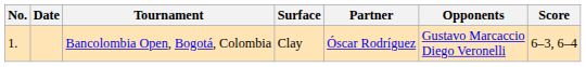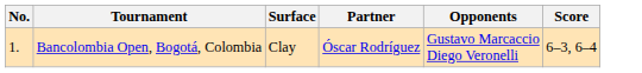 <table class="sortable wikitable">
 <tr>
 <th>No.</th>
-<th>Date</th>
 <th>Tournament</th>
 <th>Surface</th>
 <th>Partner</th>
 <th>Opponents</th>
 <th class="unsortable">Score</th>
 </tr>
 <tr style="background:moccasin;">
 <td>1.</td>
-<td></td>
 <td><a href='#'>Bancolombia Open</a>, <a href='#'>Bogotá</a>, Colombia</td>
 <td>Clay</td>
 <td> <a href='#'>Óscar Rodríguez</a></td>
 <td> <a href='#'>Gustavo Marcaccio</a><br> <a href='#'>Diego Veronelli</a></td>
 <td>6–3, 6–4</td>
 </tr>
 </table>
